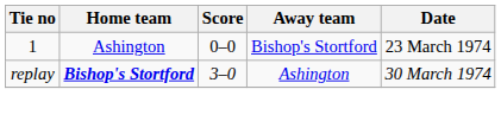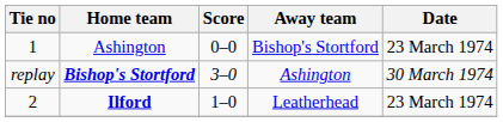 <table class="wikitable" style="text-align: center">
 <tr>
 <th>Tie no</th>
 <th>Home team</th>
 <th>Score</th>
 <th>Away team</th>
 <th>Date</th>
 </tr>
 <tr>
 <td>1</td>
 <td><a href='#'>Ashington</a></td>
 <td>0–0</td>
 <td><a href='#'>Bishop's Stortford</a></td>
 <td>23 March 1974</td>
 </tr>
 <tr>
 <td><em>replay</em></td>
 <td><strong><em><a href='#'>Bishop's Stortford</a></em></strong></td>
 <td><em>3–0</em></td>
 <td><em><a href='#'>Ashington</a></em></td>
 <td><em>30 March 1974</em></td>
 </tr>
 <tr>
+<td>2</td>
+<td><strong><a href='#'>Ilford</a></strong></td>
+<td>1–0</td>
+<td><a href='#'>Leatherhead</a></td>
+<td>23 March 1974</td>
+</tr>
+<tr>
 </tr>
 </table>
